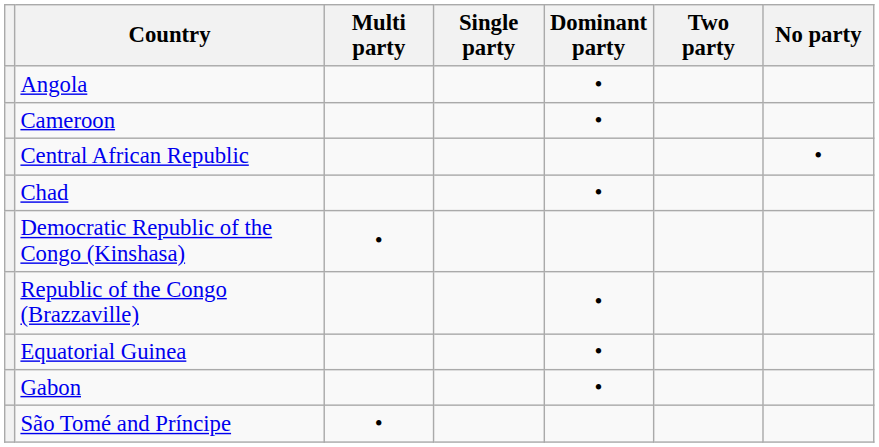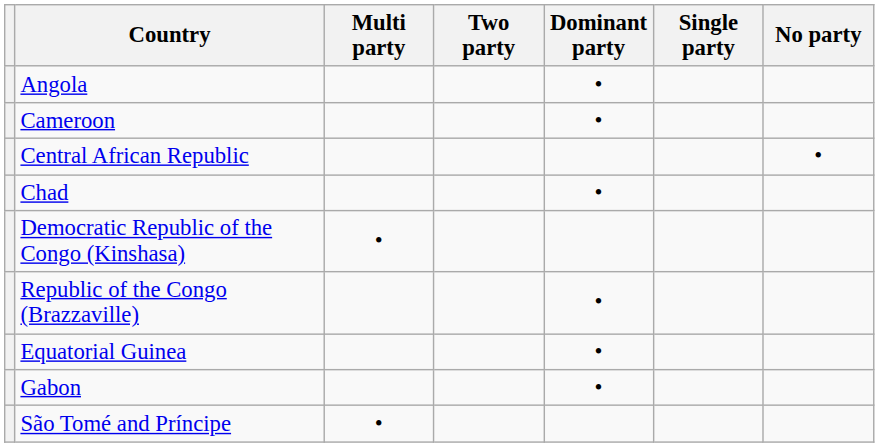 <table class="wikitable" style="text-align:center">
 <tr>
 <th></th>
 <th width="210">Country</th>
 <th width="70">Multi party</th>
+<th width="70">Two party</th>
+<th width="70">Dominant party</th>
 <th width="70">Single party</th>
-<th width="70">Dominant party</th>
-<th width="70">Two party</th>
 <th width="70">No party</th>
 </tr>
 <tr>
 <th></th>
 <td style="text-align:left"><a href='#'>Angola</a></td>
 <td></td>
 <td></td>
 <td>•</td>
 <td></td>
 <td></td>
 </tr>
 <tr>
 <th></th>
 <td style="text-align:left"><a href='#'>Cameroon</a></td>
 <td></td>
 <td></td>
 <td>•</td>
 <td></td>
 <td></td>
 </tr>
 <tr>
 <th></th>
 <td style="text-align:left"><a href='#'>Central African Republic</a></td>
 <td></td>
 <td></td>
 <td></td>
 <td></td>
 <td>•</td>
 </tr>
 <tr>
 <th></th>
 <td style="text-align:left"><a href='#'>Chad</a></td>
 <td></td>
 <td></td>
 <td>•</td>
 <td></td>
 <td></td>
 </tr>
 <tr>
 <th></th>
 <td style="text-align:left"><a href='#'>Democratic Republic of the Congo (Kinshasa)</a></td>
 <td>•</td>
 <td></td>
 <td></td>
 <td></td>
 <td></td>
 </tr>
 <tr>
 <th></th>
 <td style="text-align:left"><a href='#'>Republic of the Congo (Brazzaville)</a></td>
 <td></td>
 <td></td>
 <td>•</td>
 <td></td>
 <td></td>
 </tr>
 <tr>
 <th></th>
 <td style="text-align:left"><a href='#'>Equatorial Guinea</a></td>
 <td></td>
 <td></td>
 <td>•</td>
 <td></td>
 <td></td>
 </tr>
 <tr>
 <th></th>
 <td style="text-align:left"><a href='#'>Gabon</a></td>
 <td></td>
 <td></td>
 <td>•</td>
 <td></td>
 <td></td>
 </tr>
 <tr>
 <th></th>
 <td style="text-align:left"><a href='#'>São Tomé and Príncipe</a></td>
 <td>•</td>
 <td></td>
 <td></td>
 <td></td>
 <td></td>
 </tr>
 </table>
